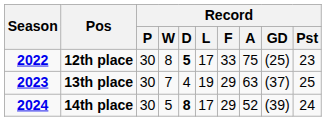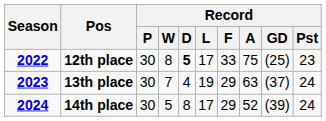 <table Class="wikitable" style="text-align: center;">
 <tr>
 <th rowspan="2">Season</th>
 <th rowspan="2">Pos</th>
 <th colspan="9">Record</th>
 </tr>
 <tr>
 <th>P</th>
 <th>W</th>
 <th>D</th>
 <th>L</th>
 <th>F</th>
 <th>A</th>
 <th>GD</th>
 <th>Pst</th>
 </tr>
 <tr style=>
 <td><strong><a href='#'>2022</a></strong></td>
 <td><strong>12th place</strong></td>
 <td>30</td>
 <td>8</td>
 <td><strong>5</strong></td>
 <td>17</td>
 <td>33</td>
 <td>75</td>
 <td>(25)</td>
 <td>23</td>
 </tr>
 <tr style=>
 <td><strong><a href='#'>2023</a></strong></td>
 <td><strong>13th place</strong></td>
 <td>30</td>
 <td>7</td>
 <td>4</td>
 <td>19</td>
 <td>29</td>
 <td>63</td>
 <td>(37)</td>
-<td>25</td>
+<td>24</td>
 </tr>
 <tr style=>
 <td><strong><a href='#'>2024</a></strong></td>
 <td><strong>14th place</strong></td>
 <td>30</td>
 <td>5</td>
-<td><strong>8</strong></td>
+<td>8</td>
 <td>17</td>
 <td>29</td>
 <td>52</td>
 <td>(39)</td>
 <td>24</td>
 </tr>
 </table>
